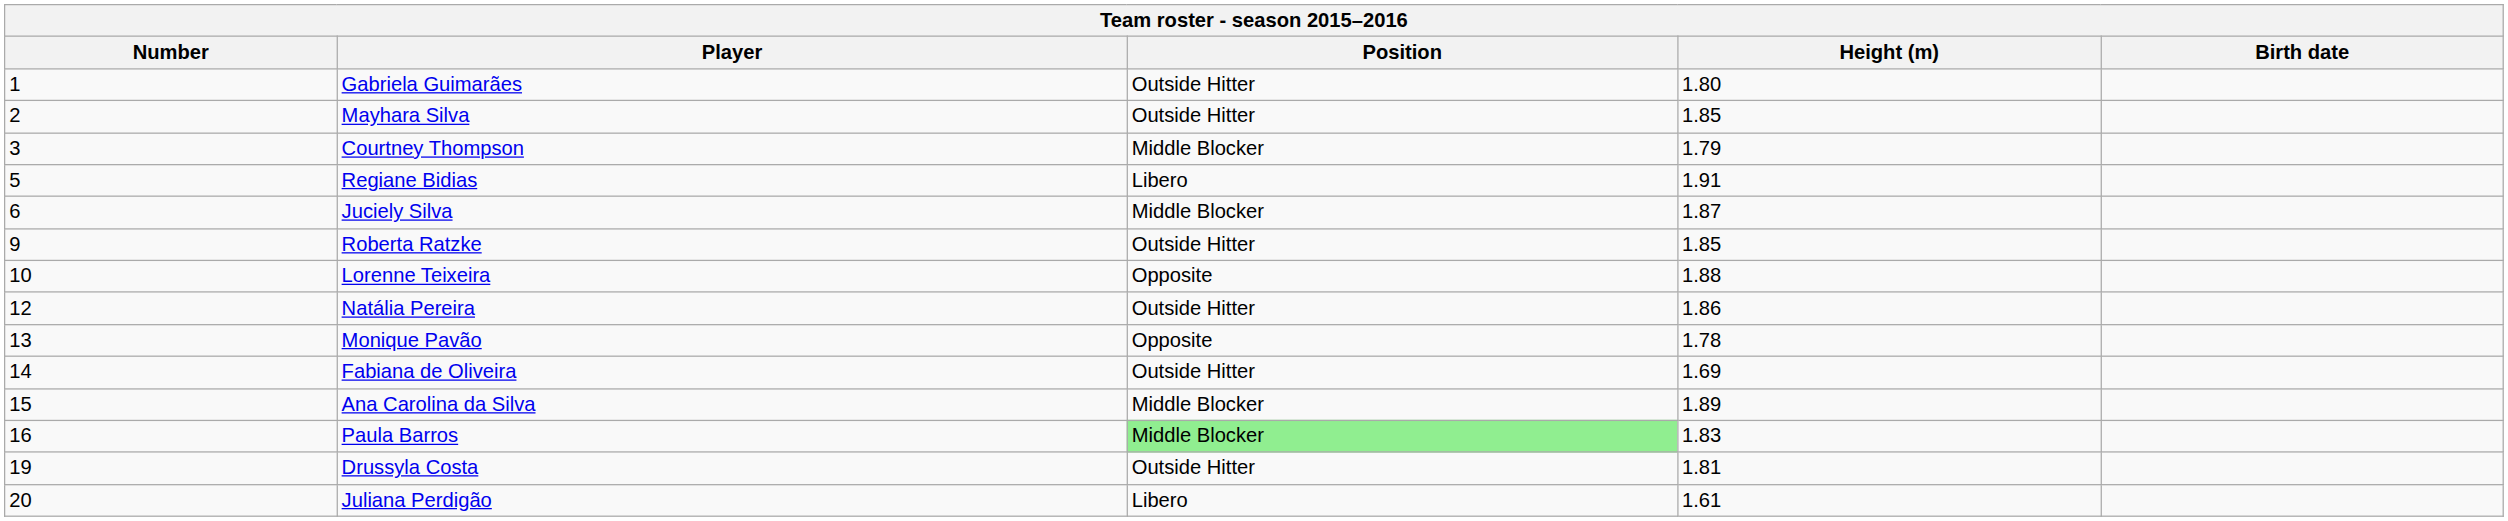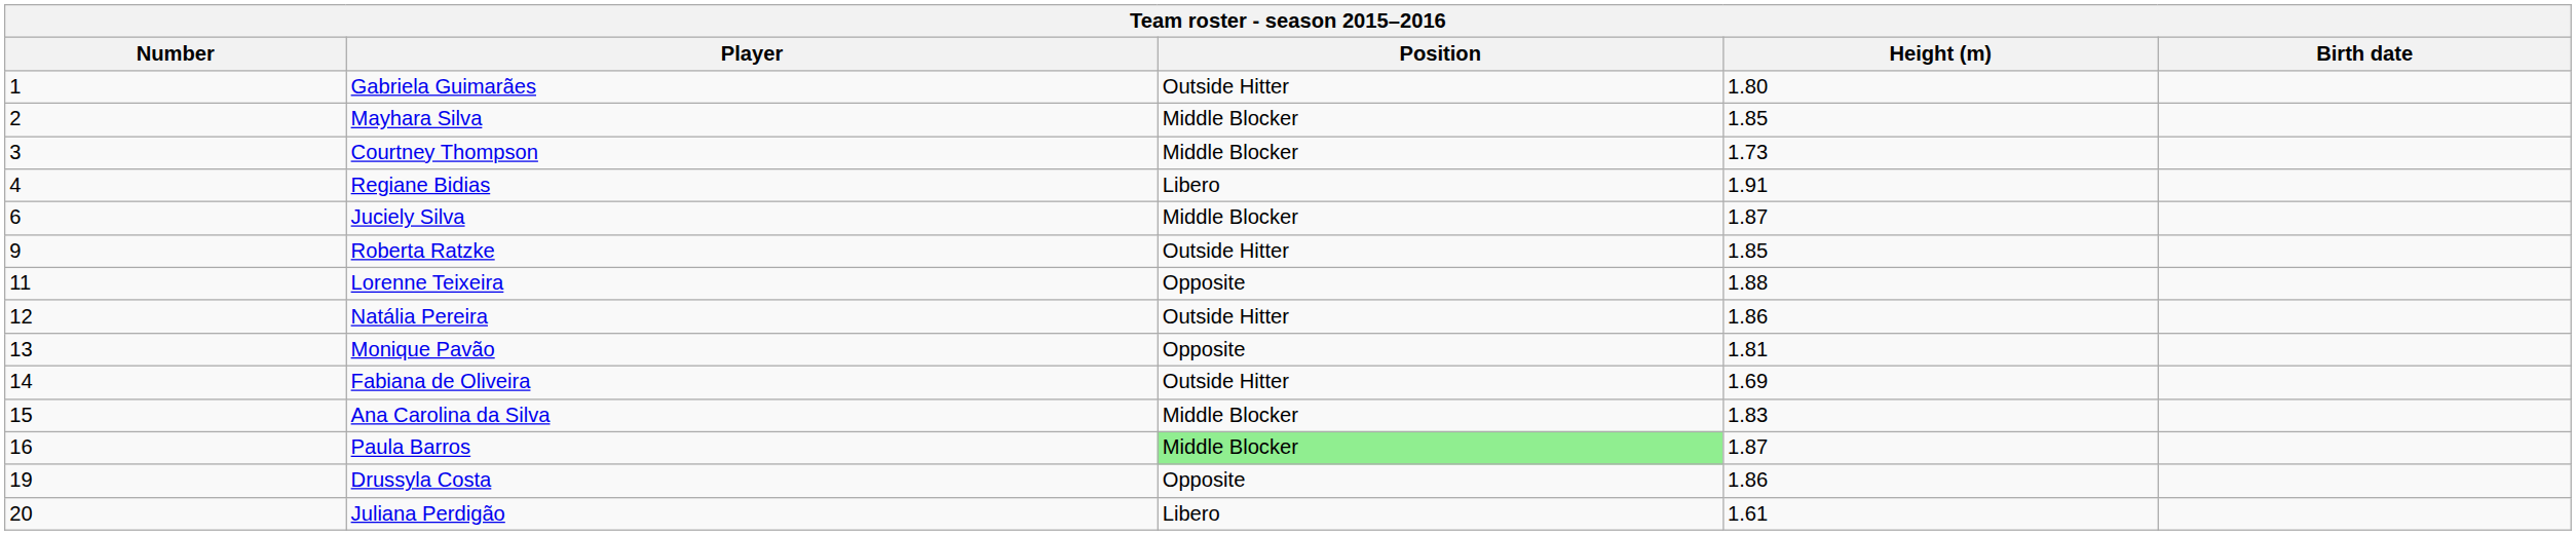 <table class="wikitable collapsible collapsed" style="width:100%;">
 <tr>
 <th colspan=6><strong>Team roster - season 2015–2016</strong></th>
 </tr>
 <tr>
 <th>Number</th>
 <th>Player</th>
 <th>Position</th>
 <th>Height (m)</th>
 <th>Birth date</th>
 </tr>
 <tr>
 <td>1</td>
 <td> <a href='#'>Gabriela Guimarães</a></td>
 <td>Outside Hitter</td>
 <td>1.80</td>
 <td align=right></td>
 </tr>
 <tr>
 <td>2</td>
 <td> <a href='#'>Mayhara Silva</a></td>
-<td>Outside Hitter</td>
+<td>Middle Blocker</td>
 <td>1.85</td>
 <td align=right></td>
 </tr>
 <tr>
 <td>3</td>
 <td> <a href='#'>Courtney Thompson</a></td>
 <td>Middle Blocker</td>
-<td>1.79</td>
+<td>1.73</td>
 <td align=right></td>
 </tr>
 <tr>
-<td>5</td>
+<td>4</td>
 <td> <a href='#'>Regiane Bidias</a></td>
 <td>Libero</td>
 <td>1.91</td>
 <td align=right></td>
 </tr>
 <tr>
 <td>6</td>
 <td> <a href='#'>Juciely Silva</a></td>
 <td>Middle Blocker</td>
 <td>1.87</td>
 <td align=right></td>
 </tr>
 <tr>
 <td>9</td>
 <td> <a href='#'>Roberta Ratzke</a></td>
 <td>Outside Hitter</td>
 <td>1.85</td>
 <td align=right></td>
 </tr>
 <tr>
-<td>10</td>
+<td>11</td>
 <td> <a href='#'>Lorenne Teixeira</a></td>
 <td>Opposite</td>
 <td>1.88</td>
 <td align=right></td>
 </tr>
 <tr>
 <td>12</td>
 <td> <a href='#'>Natália Pereira</a></td>
 <td>Outside Hitter</td>
 <td>1.86</td>
 <td align=right></td>
 </tr>
 <tr>
 <td>13</td>
 <td> <a href='#'>Monique Pavão</a></td>
 <td>Opposite</td>
-<td>1.78</td>
+<td>1.81</td>
 <td align=right></td>
 </tr>
 <tr>
 <td>14</td>
 <td> <a href='#'>Fabiana de Oliveira</a></td>
 <td>Outside Hitter</td>
 <td>1.69</td>
 <td align=right></td>
 </tr>
 <tr>
 <td>15</td>
 <td> <a href='#'>Ana Carolina da Silva</a></td>
 <td>Middle Blocker</td>
-<td>1.89</td>
+<td>1.83</td>
 <td align=right></td>
 </tr>
 <tr>
 <td>16</td>
 <td> <a href='#'>Paula Barros</a></td>
 <td style="background: lightgreen;">Middle Blocker</td>
-<td>1.83</td>
+<td>1.87</td>
 <td align=right></td>
 </tr>
 <tr>
 <td>19</td>
 <td> <a href='#'>Drussyla Costa</a></td>
-<td>Outside Hitter</td>
-<td>1.81</td>
+<td>Opposite</td>
+<td>1.86</td>
 <td align=right></td>
 </tr>
 <tr>
 <td>20</td>
 <td> <a href='#'>Juliana Perdigão</a></td>
 <td>Libero</td>
 <td>1.61</td>
 <td align=right></td>
 </tr>
 </table>
